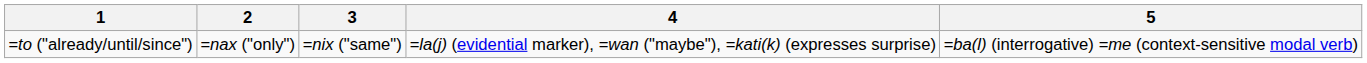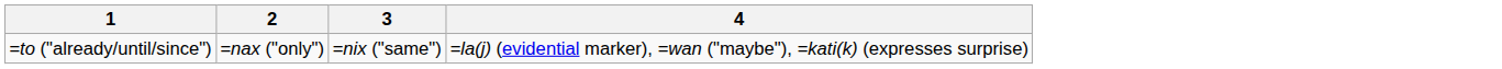 <table class="wikitable">
 <tr>
 <th>1</th>
 <th>2</th>
 <th>3</th>
 <th>4</th>
-<th>5</th>
 </tr>
 <tr>
 <td><em>=to</em> ("already/until/since")</td>
 <td><em>=nax</em> ("only")</td>
 <td><em>=nix</em> ("same")</td>
 <td><em>=la(j)</em> (<a href='#'>evidential</a> marker), <em>=wan</em> ("maybe"), <em>=kati(k)</em> (expresses surprise)</td>
-<td><em>=ba(l)</em> (interrogative) <em>=me</em> (context-sensitive <a href='#'>modal verb</a>)</td>
 </tr>
 </table>
